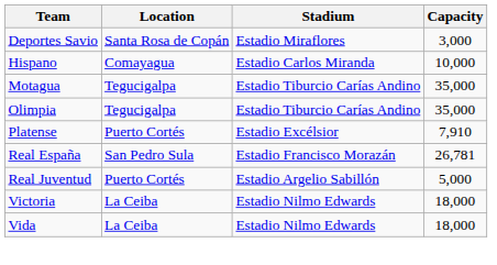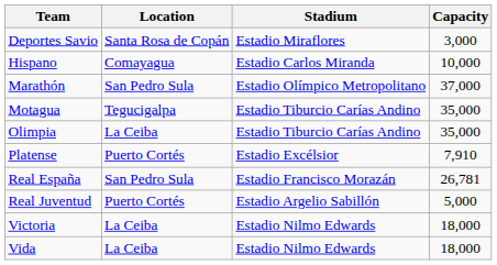 <table class="wikitable">
 <tr>
 <th>Team</th>
 <th>Location</th>
 <th>Stadium</th>
 <th>Capacity</th>
 </tr>
 <tr>
 <td><a href='#'>Deportes Savio</a></td>
 <td><a href='#'>Santa Rosa de Copán</a></td>
 <td><a href='#'>Estadio Miraflores</a></td>
 <td align="center">3,000</td>
 </tr>
 <tr>
 <td><a href='#'>Hispano</a></td>
 <td><a href='#'>Comayagua</a></td>
 <td><a href='#'>Estadio Carlos Miranda</a></td>
 <td align="center">10,000</td>
 </tr>
 <tr>
+<td><a href='#'>Marathón</a></td>
+<td><a href='#'>San Pedro Sula</a></td>
+<td><a href='#'>Estadio Olímpico Metropolitano</a></td>
+<td align="center">37,000</td>
+</tr>
+<tr>
 <td><a href='#'>Motagua</a></td>
 <td><a href='#'>Tegucigalpa</a></td>
 <td><a href='#'>Estadio Tiburcio Carías Andino</a></td>
 <td align="center">35,000</td>
 </tr>
 <tr>
 <td><a href='#'>Olimpia</a></td>
-<td><a href='#'>Tegucigalpa</a></td>
+<td><a href='#'>La Ceiba</a></td>
 <td><a href='#'>Estadio Tiburcio Carías Andino</a></td>
 <td align="center">35,000</td>
 </tr>
 <tr>
 <td><a href='#'>Platense</a></td>
 <td><a href='#'>Puerto Cortés</a></td>
 <td><a href='#'>Estadio Excélsior</a></td>
 <td align="center">7,910</td>
 </tr>
 <tr>
 <td><a href='#'>Real España</a></td>
 <td><a href='#'>San Pedro Sula</a></td>
 <td><a href='#'>Estadio Francisco Morazán</a></td>
 <td align="center">26,781</td>
 </tr>
 <tr>
 <td><a href='#'>Real Juventud</a></td>
 <td><a href='#'>Puerto Cortés</a></td>
 <td><a href='#'>Estadio Argelio Sabillón</a></td>
 <td align="center">5,000</td>
 </tr>
 <tr>
 <td><a href='#'>Victoria</a></td>
 <td><a href='#'>La Ceiba</a></td>
 <td><a href='#'>Estadio Nilmo Edwards</a></td>
 <td align="center">18,000</td>
 </tr>
 <tr>
 <td><a href='#'>Vida</a></td>
 <td><a href='#'>La Ceiba</a></td>
 <td><a href='#'>Estadio Nilmo Edwards</a></td>
 <td align="center">18,000</td>
 </tr>
 </table>
